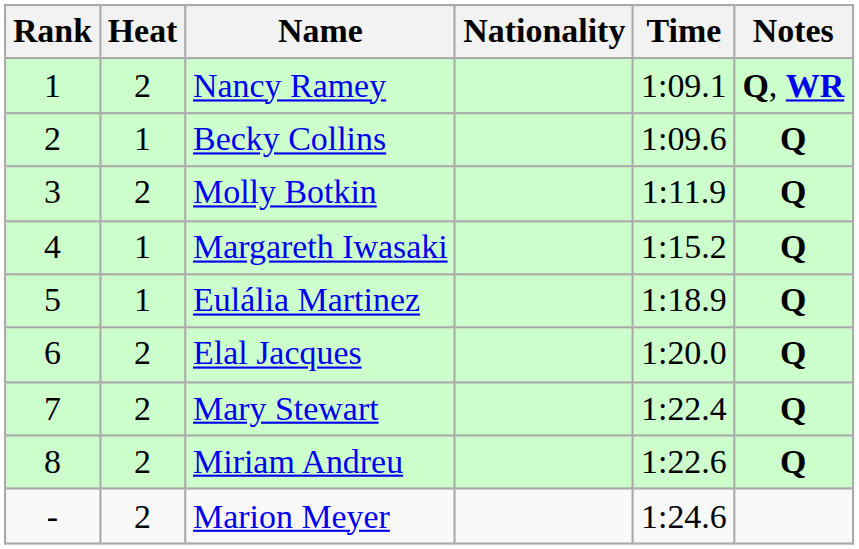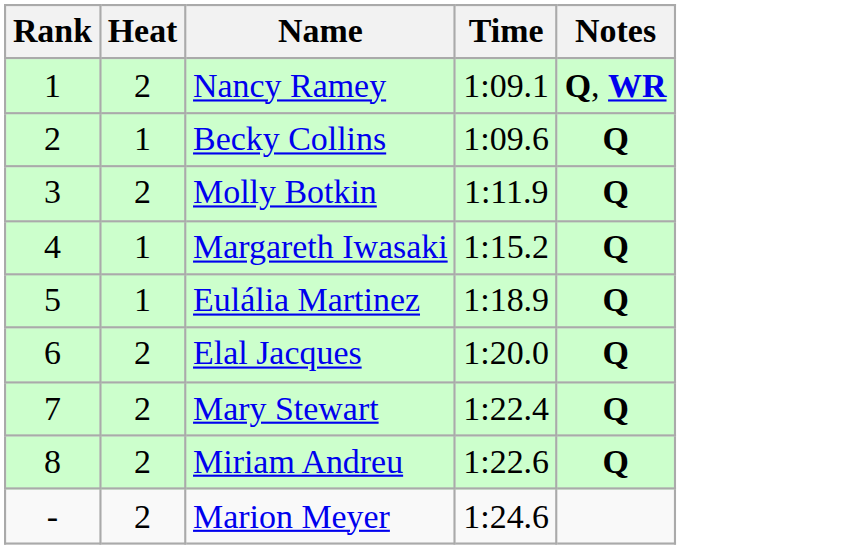 <table class="wikitable sortable" style="text-align:center">
 <tr>
 <th>Rank</th>
 <th>Heat</th>
 <th>Name</th>
-<th>Nationality</th>
 <th>Time</th>
 <th>Notes</th>
 </tr>
 <tr bgcolor=ccffcc>
 <td>1</td>
 <td>2</td>
 <td align=left><a href='#'>Nancy Ramey</a></td>
-<td align=left></td>
 <td>1:09.1</td>
 <td><strong>Q</strong>, <strong><a href='#'>WR</a></strong></td>
 </tr>
 <tr bgcolor=ccffcc>
 <td>2</td>
 <td>1</td>
 <td align=left><a href='#'>Becky Collins</a></td>
-<td align=left></td>
 <td>1:09.6</td>
 <td><strong>Q</strong></td>
 </tr>
 <tr bgcolor=ccffcc>
 <td>3</td>
 <td>2</td>
 <td align=left><a href='#'>Molly Botkin</a></td>
-<td align=left></td>
 <td>1:11.9</td>
 <td><strong>Q</strong></td>
 </tr>
 <tr bgcolor=ccffcc>
 <td>4</td>
 <td>1</td>
 <td align=left><a href='#'>Margareth Iwasaki</a></td>
-<td align=left></td>
 <td>1:15.2</td>
 <td><strong>Q</strong></td>
 </tr>
 <tr bgcolor=ccffcc>
 <td>5</td>
 <td>1</td>
 <td align=left><a href='#'>Eulália Martinez</a></td>
-<td align=left></td>
 <td>1:18.9</td>
 <td><strong>Q</strong></td>
 </tr>
 <tr bgcolor=ccffcc>
 <td>6</td>
 <td>2</td>
 <td align=left><a href='#'>Elal Jacques</a></td>
-<td align=left></td>
 <td>1:20.0</td>
 <td><strong>Q</strong></td>
 </tr>
 <tr bgcolor=ccffcc>
 <td>7</td>
 <td>2</td>
 <td align=left><a href='#'>Mary Stewart</a></td>
-<td align=left></td>
 <td>1:22.4</td>
 <td><strong>Q</strong></td>
 </tr>
 <tr bgcolor=ccffcc>
 <td>8</td>
 <td>2</td>
 <td align=left><a href='#'>Miriam Andreu</a></td>
-<td align=left></td>
 <td>1:22.6</td>
 <td><strong>Q</strong></td>
 </tr>
 <tr>
 <td>-</td>
 <td>2</td>
 <td align=left><a href='#'>Marion Meyer</a></td>
-<td align=left></td>
 <td>1:24.6</td>
 <td></td>
 </tr>
 </table>
